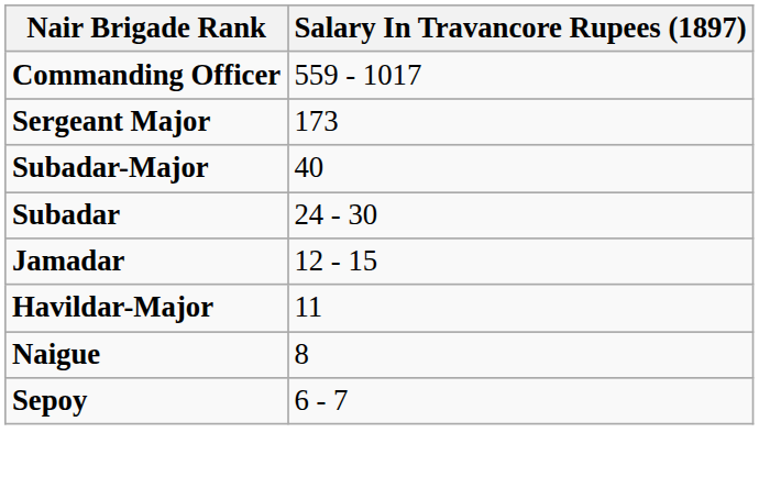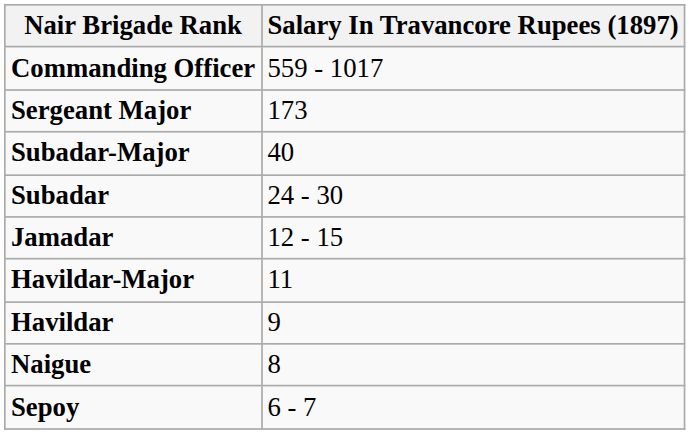 <table class="wikitable">
 <tr>
 <th>Nair Brigade Rank</th>
 <th>Salary In Travancore Rupees (1897)</th>
 </tr>
 <tr>
 <td><strong>Commanding Officer</strong></td>
 <td>559 - 1017</td>
 </tr>
 <tr>
 <td><strong>Sergeant Major</strong></td>
 <td>173</td>
 </tr>
 <tr>
 <td><strong>Subadar-Major</strong></td>
 <td>40</td>
 </tr>
 <tr>
 <td><strong>Subadar</strong></td>
 <td>24 - 30</td>
 </tr>
 <tr>
 <td><strong>Jamadar</strong></td>
 <td>12 - 15</td>
 </tr>
 <tr>
 <td><strong>Havildar-Major</strong></td>
 <td>11</td>
 </tr>
 <tr>
+<td><strong>Havildar</strong></td>
+<td>9</td>
+</tr>
+<tr>
 <td><strong>Naigue</strong></td>
 <td>8</td>
 </tr>
 <tr>
 <td><strong>Sepoy</strong></td>
 <td>6 - 7</td>
 </tr>
 </table>
